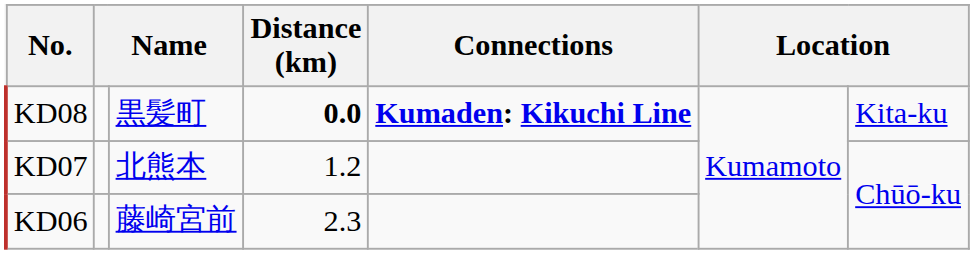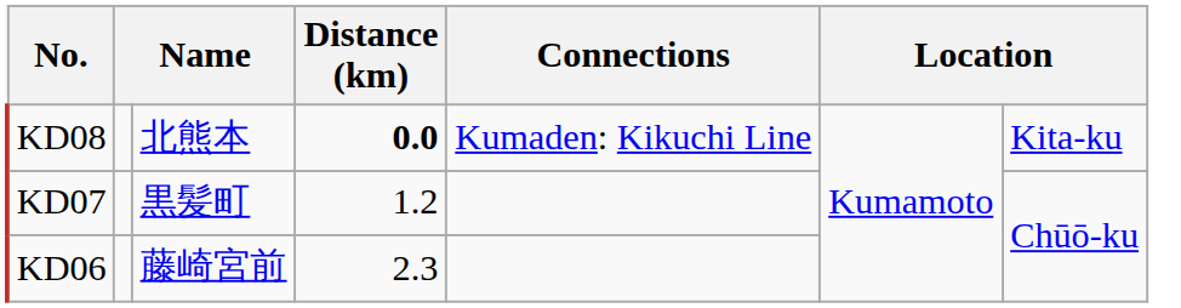 <table class="wikitable" rules="all">
 <tr>
 <th>No.</th>
 <th colspan="2">Name</th>
 <th style="width:3em;">Distance (km)</th>
 <th>Connections</th>
 <th colspan="2">Location</th>
 </tr>
 <tr>
 <td style="border-left:2px solid #be302c;">KD08</td>
 <td></td>
-<td><a href='#'>黒髪町</a></td>
+<td><a href='#'>北熊本</a></td>
 <td style="text-align:right;"><strong>0.0</strong></td>
-<td><strong><a href='#'>Kumaden</a>: <a href='#'>Kikuchi Line</a></strong></td>
+<td><a href='#'>Kumaden</a>: <a href='#'>Kikuchi Line</a></td>
 <td rowspan="3" style="text-align:center; width:1.5em;"><a href='#'>Kumamoto</a></td>
 <td><a href='#'>Kita-ku</a></td>
 </tr>
 <tr>
 <td style="border-left:2px solid #be302c;">KD07</td>
 <td></td>
-<td><a href='#'>北熊本</a></td>
+<td><a href='#'>黒髪町</a></td>
 <td style="text-align:right;">1.2</td>
 <td> </td>
 <td rowspan="2"><a href='#'>Chūō-ku</a></td>
 </tr>
 <tr>
 <td style="border-left:2px solid #be302c;">KD06</td>
 <td></td>
 <td><a href='#'>藤崎宮前</a></td>
 <td style="text-align:right;">2.3</td>
 <td> </td>
 </tr>
 </table>
